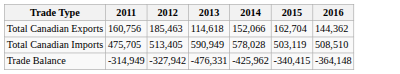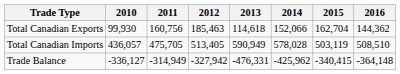 <table class="wikitable">
 <tr>
 <th>Trade Type</th>
+<th>2010</th>
 <th>2011</th>
 <th>2012</th>
 <th>2013</th>
 <th>2014</th>
 <th>2015</th>
 <th>2016</th>
 </tr>
 <tr>
 <td>Total Canadian Exports</td>
+<td>99,930</td>
 <td>160,756</td>
 <td>185,463</td>
 <td>114,618</td>
 <td>152,066</td>
 <td>162,704</td>
 <td>144,362</td>
 </tr>
 <tr>
 <td>Total Canadian Imports</td>
+<td>436,057</td>
 <td>475,705</td>
 <td>513,405</td>
 <td>590,949</td>
 <td>578,028</td>
 <td>503,119</td>
 <td>508,510</td>
 </tr>
 <tr>
 <td>Trade Balance</td>
+<td>-336,127</td>
 <td>-314,949</td>
 <td>-327,942</td>
 <td>-476,331</td>
 <td>-425,962</td>
 <td>-340,415</td>
 <td>-364,148</td>
 </tr>
 </table>
